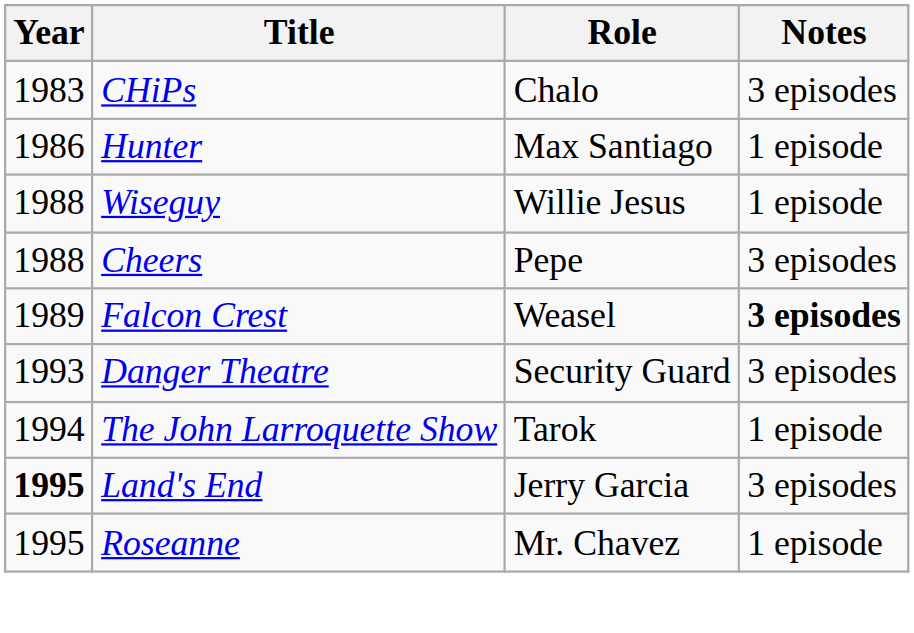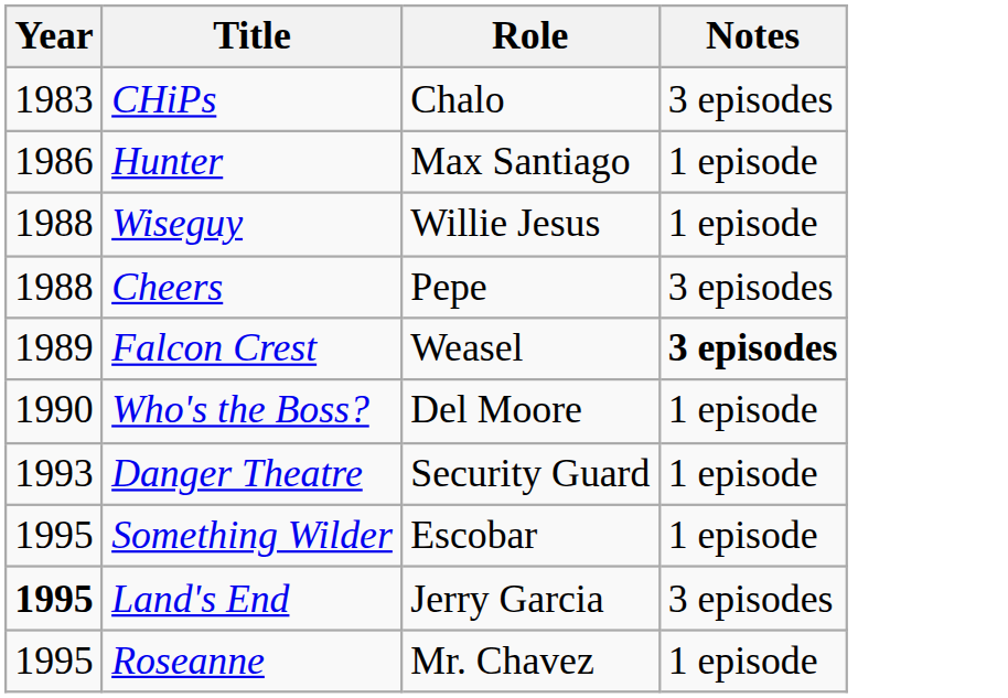 <table class="wikitable">
 <tr>
 <th>Year</th>
 <th>Title</th>
 <th>Role</th>
 <th>Notes</th>
 </tr>
 <tr>
 <td>1983</td>
 <td><em><a href='#'>CHiPs</a></em></td>
 <td>Chalo</td>
 <td>3 episodes</td>
 </tr>
 <tr>
 <td>1986</td>
 <td><em><a href='#'>Hunter</a></em></td>
 <td>Max Santiago</td>
 <td>1 episode</td>
 </tr>
 <tr>
 <td>1988</td>
 <td><em><a href='#'>Wiseguy</a></em></td>
 <td>Willie Jesus</td>
 <td>1 episode</td>
 </tr>
 <tr>
 <td>1988</td>
 <td><em><a href='#'>Cheers</a></em></td>
 <td>Pepe</td>
 <td>3 episodes</td>
 </tr>
 <tr>
 <td>1989</td>
 <td><em><a href='#'>Falcon Crest</a></em></td>
 <td>Weasel</td>
 <td><strong>3 episodes</strong></td>
 </tr>
 <tr>
+<td>1990</td>
+<td><em><a href='#'>Who's the Boss?</a></em></td>
+<td>Del Moore</td>
+<td>1 episode</td>
+</tr>
+<tr>
 <td>1993</td>
 <td><em><a href='#'>Danger Theatre</a></em></td>
 <td>Security Guard</td>
-<td>3 episodes</td>
+<td>1 episode</td>
 </tr>
 <tr>
-<td>1994</td>
-<td><em><a href='#'>The John Larroquette Show</a></em></td>
-<td>Tarok</td>
+<td>1995</td>
+<td><em><a href='#'>Something Wilder</a></em></td>
+<td>Escobar</td>
 <td>1 episode</td>
 </tr>
 <tr>
 <td><strong>1995</strong></td>
 <td><em><a href='#'>Land's End</a></em></td>
 <td>Jerry Garcia</td>
 <td>3 episodes</td>
 </tr>
 <tr>
 <td>1995</td>
 <td><em><a href='#'>Roseanne</a></em></td>
 <td>Mr. Chavez</td>
 <td>1 episode</td>
 </tr>
 </table>
